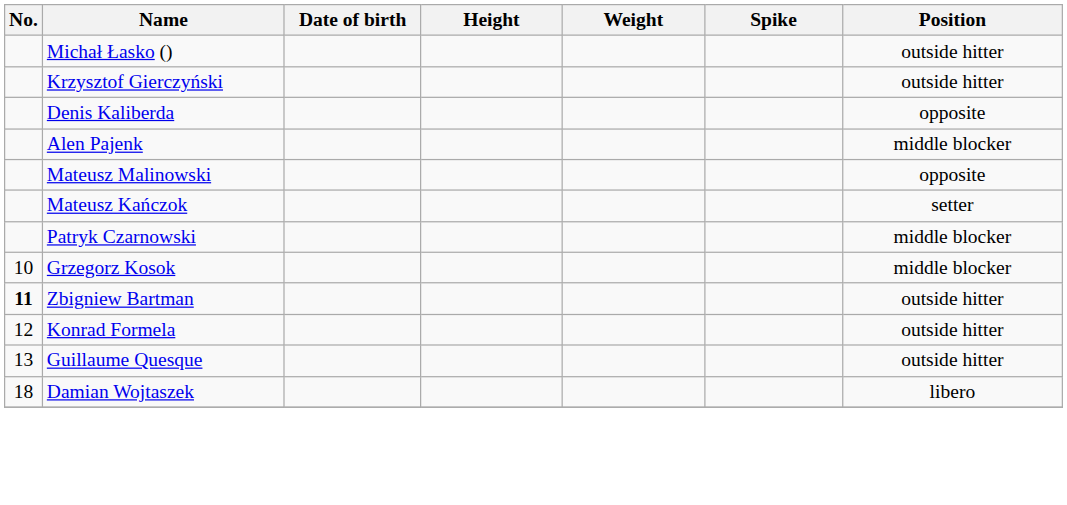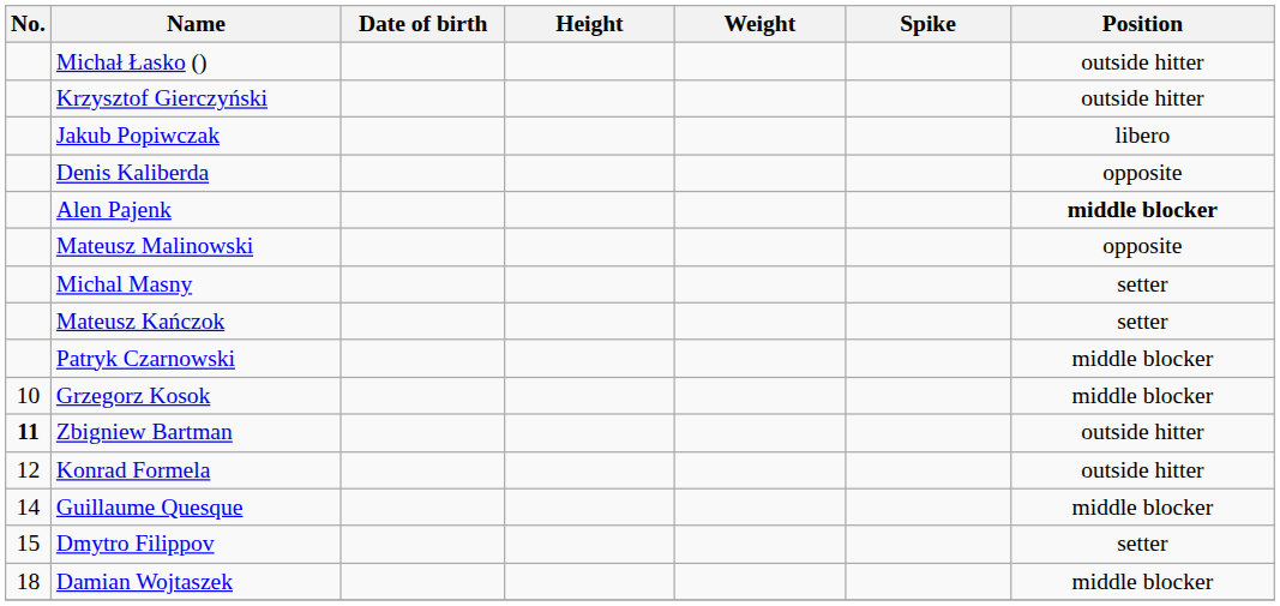 <table class="wikitable sortable" style="font-size:100%; text-align:center;">
 <tr>
 <th>No.</th>
 <th style="width:16em">Name</th>
 <th style="width:9em">Date of birth</th>
 <th style="width:9em">Height</th>
 <th style="width:9em">Weight</th>
 <th style="width:9em">Spike</th>
 <th style="width:15em">Position</th>
 </tr>
 <tr>
 <td></td>
 <td align=left> <a href='#'>Michał Łasko</a> ()</td>
 <td align=right></td>
 <td></td>
 <td></td>
 <td></td>
 <td>outside hitter</td>
 </tr>
 <tr>
 <td></td>
 <td align=left> <a href='#'>Krzysztof Gierczyński</a></td>
 <td align=right></td>
 <td></td>
 <td></td>
 <td></td>
 <td>outside hitter</td>
 </tr>
 <tr>
 <td></td>
+<td align=left> <a href='#'>Jakub Popiwczak</a></td>
+<td align=right></td>
+<td></td>
+<td></td>
+<td></td>
+<td>libero</td>
+</tr>
+<tr>
+<td></td>
 <td align=left> <a href='#'>Denis Kaliberda</a></td>
 <td align=right></td>
 <td></td>
 <td></td>
 <td></td>
 <td>opposite</td>
 </tr>
 <tr>
 <td></td>
 <td align=left> <a href='#'>Alen Pajenk</a></td>
 <td align=right></td>
 <td></td>
 <td></td>
 <td></td>
-<td>middle blocker</td>
+<td><strong>middle blocker</strong></td>
 </tr>
 <tr>
 <td></td>
 <td align=left> <a href='#'>Mateusz Malinowski</a></td>
 <td align=right></td>
 <td></td>
 <td></td>
 <td></td>
 <td>opposite</td>
+</tr>
+<tr>
+<td></td>
+<td align=left> <a href='#'>Michal Masny</a></td>
+<td align=right></td>
+<td></td>
+<td></td>
+<td></td>
+<td>setter</td>
 </tr>
 <tr>
 <td></td>
 <td align=left> <a href='#'>Mateusz Kańczok</a></td>
 <td align=right></td>
 <td></td>
 <td></td>
 <td></td>
 <td>setter</td>
 </tr>
 <tr>
 <td></td>
 <td align=left> <a href='#'>Patryk Czarnowski</a></td>
 <td align=right></td>
 <td></td>
 <td></td>
 <td></td>
 <td>middle blocker</td>
 </tr>
 <tr>
 <td>10</td>
 <td align=left> <a href='#'>Grzegorz Kosok</a></td>
 <td align=right></td>
 <td></td>
 <td></td>
 <td></td>
 <td>middle blocker</td>
 </tr>
 <tr>
 <td><strong>11</strong></td>
 <td align=left> <a href='#'>Zbigniew Bartman</a></td>
 <td align=right></td>
 <td></td>
 <td></td>
 <td></td>
 <td>outside hitter</td>
 </tr>
 <tr>
 <td>12</td>
 <td align=left> <a href='#'>Konrad Formela</a></td>
 <td align=right></td>
 <td></td>
 <td></td>
 <td></td>
 <td>outside hitter</td>
 </tr>
 <tr>
-<td>13</td>
+<td>14</td>
 <td align=left> <a href='#'>Guillaume Quesque</a></td>
 <td align=right></td>
 <td></td>
 <td></td>
 <td></td>
-<td>outside hitter</td>
+<td>middle blocker</td>
+</tr>
+<tr>
+<td>15</td>
+<td align=left> <a href='#'>Dmytro Filippov</a></td>
+<td align=right></td>
+<td></td>
+<td></td>
+<td></td>
+<td>setter</td>
 </tr>
 <tr>
 <td>18</td>
 <td align=left> <a href='#'>Damian Wojtaszek</a></td>
 <td align=right></td>
 <td></td>
 <td></td>
 <td></td>
-<td>libero</td>
+<td>middle blocker</td>
 </tr>
 <tr>
 </tr>
 </table>
